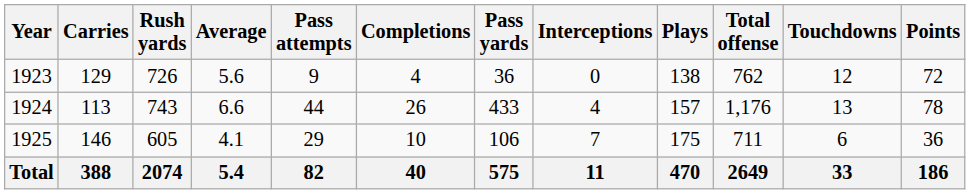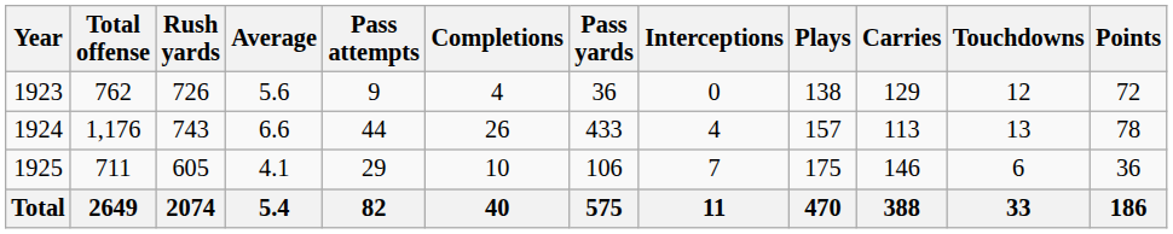 <table class="wikitable sortable" style="text-align:center">
 <tr style="text-align: center">
 <th>Year</th>
-<th>Carries</th>
+<th>Total offense</th>
 <th>Rush yards</th>
 <th>Average</th>
 <th>Pass attempts</th>
 <th>Completions</th>
 <th>Pass yards</th>
 <th>Interceptions</th>
 <th>Plays</th>
-<th>Total offense</th>
+<th>Carries</th>
 <th>Touchdowns</th>
 <th>Points</th>
 </tr>
 <tr>
 <td>1923</td>
-<td>129</td>
+<td>762</td>
 <td>726</td>
 <td>5.6</td>
 <td>9</td>
 <td>4</td>
 <td>36</td>
 <td>0</td>
 <td>138</td>
-<td>762</td>
+<td>129</td>
 <td>12</td>
 <td>72</td>
 </tr>
 <tr>
 <td>1924</td>
-<td>113</td>
+<td>1,176</td>
 <td>743</td>
 <td>6.6</td>
 <td>44</td>
 <td>26</td>
 <td>433</td>
 <td>4</td>
 <td>157</td>
-<td>1,176</td>
+<td>113</td>
 <td>13</td>
 <td>78</td>
 </tr>
 <tr>
 <td>1925</td>
-<td>146</td>
+<td>711</td>
 <td>605</td>
 <td>4.1</td>
 <td>29</td>
 <td>10</td>
 <td>106</td>
 <td>7</td>
 <td>175</td>
-<td>711</td>
+<td>146</td>
 <td>6</td>
 <td>36</td>
 </tr>
 <tr>
 <th>Total</th>
-<th>388</th>
+<th>2649</th>
 <th>2074</th>
 <th>5.4</th>
 <th>82</th>
 <th>40</th>
 <th>575</th>
 <th>11</th>
 <th>470</th>
-<th>2649</th>
+<th>388</th>
 <th>33</th>
 <th>186</th>
 </tr>
 </table>
